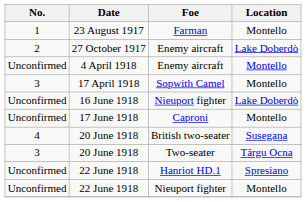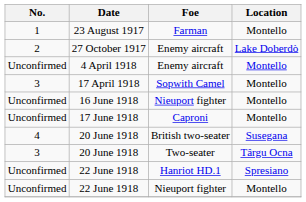 <table class="wikitable" border="1" style="margin: 1em auto 1em auto">
 <tr>
 <th>No.</th>
 <th>Date</th>
 <th>Foe</th>
 <th>Location</th>
 </tr>
 <tr>
 <td align="center">1</td>
 <td align="center">23 August 1917</td>
 <td align="center"><a href='#'>Farman</a></td>
 <td align="center">Montello</td>
 </tr>
 <tr>
 <td align="center">2</td>
 <td align="center">27 October 1917</td>
 <td align="center">Enemy aircraft</td>
 <td align="center"><a href='#'>Lake Doberdò</a></td>
 </tr>
 <tr>
 <td align="center">Unconfirmed</td>
 <td align="center">4 April 1918</td>
 <td align="center">Enemy aircraft</td>
 <td align="center"><a href='#'>Montello</a></td>
 </tr>
 <tr>
 <td align="center">3</td>
 <td align="center">17 April 1918</td>
 <td align="center"><a href='#'>Sopwith Camel</a></td>
 <td align="center">Montello</td>
 </tr>
 <tr>
 <td align="center">Unconfirmed</td>
 <td align="center">16 June 1918</td>
 <td align="center"><a href='#'>Nieuport</a> fighter</td>
-<td align="center"><a href='#'>Lake Doberdò</a></td>
+<td align="center">Montello</td>
 </tr>
 <tr>
 <td align="center">Unconfirmed</td>
 <td align="center">17 June 1918</td>
 <td align="center"><a href='#'>Caproni</a></td>
 <td align="center">Montello</td>
 </tr>
 <tr>
 <td align="center">4</td>
 <td align="center">20 June 1918</td>
 <td align="center">British two-seater</td>
 <td align="center"><a href='#'>Susegana</a></td>
 </tr>
 <tr>
 <td align="center">3</td>
 <td align="center">20 June 1918</td>
 <td align="center">Two-seater</td>
 <td align="center"><a href='#'>Târgu Ocna</a></td>
 </tr>
 <tr>
 <td align="center">Unconfirmed</td>
 <td align="center">22 June 1918</td>
 <td align="center"><a href='#'>Hanriot HD.1</a></td>
 <td align="center"><a href='#'>Spresiano</a></td>
 </tr>
 <tr>
 <td align="center">Unconfirmed</td>
 <td align="center">22 June 1918</td>
 <td align="center">Nieuport fighter</td>
 <td align="center">Montello</td>
 </tr>
 <tr }>
 </tr>
 </table>
